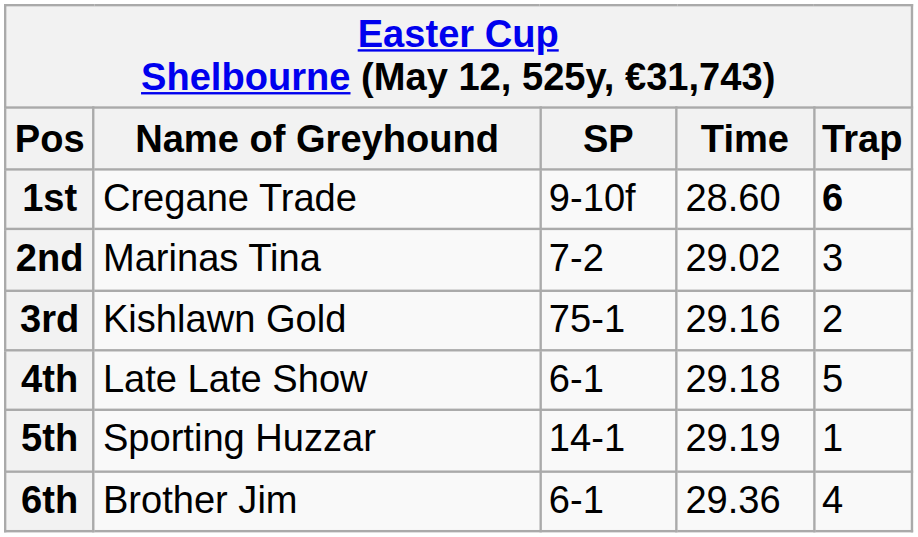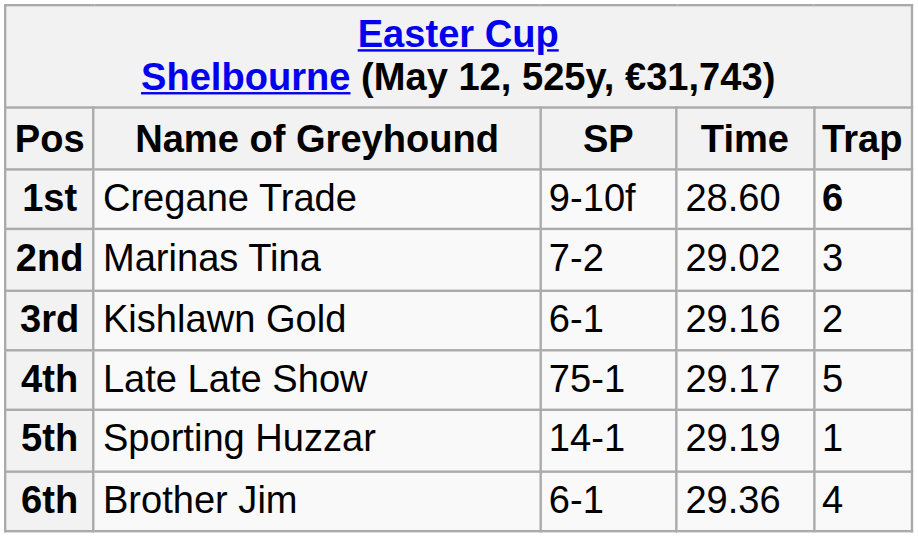 <table class="wikitable">
 <tr>
 <th colspan="6"><a href='#'>Easter Cup</a><br><a href='#'>Shelbourne</a> (May 12, 525y, €31,743)</th>
 </tr>
 <tr>
 <th width=30>Pos</th>
 <th width=180>Name of Greyhound</th>
 <th width=50>SP</th>
 <th width=50>Time</th>
 <th width=30>Trap</th>
 </tr>
 <tr>
 <th>1st</th>
 <td>Cregane Trade</td>
 <td>9-10f</td>
 <td>28.60</td>
 <td><strong>6</strong></td>
 </tr>
 <tr>
 <th>2nd</th>
 <td>Marinas Tina</td>
 <td>7-2</td>
 <td>29.02</td>
 <td>3</td>
 </tr>
 <tr>
 <th>3rd</th>
 <td>Kishlawn Gold</td>
-<td>75-1</td>
+<td>6-1</td>
 <td>29.16</td>
 <td>2</td>
 </tr>
 <tr>
 <th>4th</th>
 <td>Late Late Show </td>
-<td>6-1</td>
-<td>29.18</td>
+<td>75-1</td>
+<td>29.17</td>
 <td>5</td>
 </tr>
 <tr>
 <th>5th</th>
 <td>Sporting Huzzar</td>
 <td>14-1</td>
 <td>29.19</td>
 <td>1</td>
 </tr>
 <tr>
 <th>6th</th>
 <td>Brother Jim</td>
 <td>6-1</td>
 <td>29.36</td>
 <td>4</td>
 </tr>
 </table>
